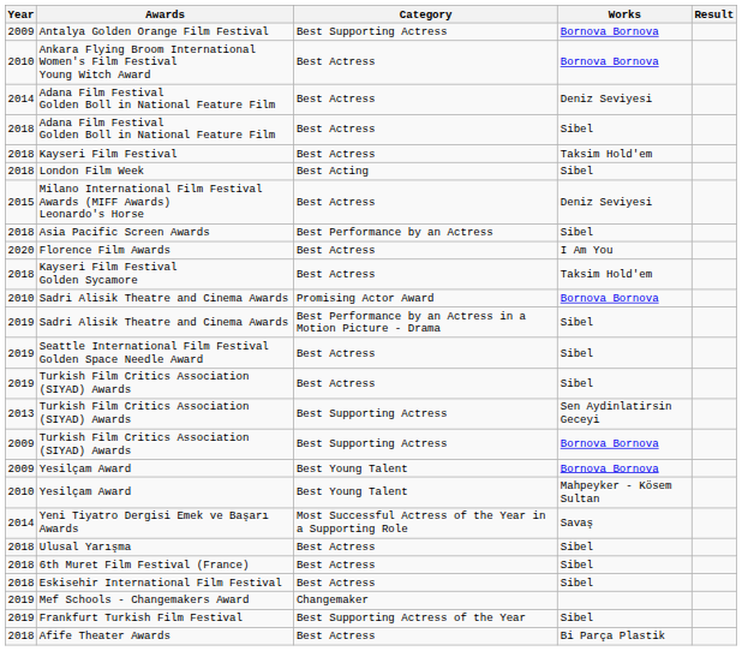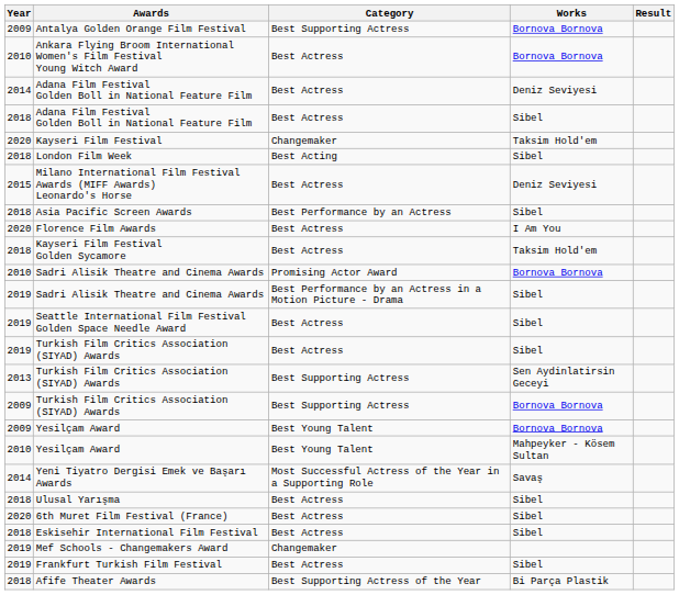 <table class="wikitable sortable">
 <tr>
 <th>Year</th>
 <th>Awards</th>
 <th>Category</th>
 <th>Works</th>
 <th>Result</th>
 </tr>
 <tr>
 <td>2009</td>
 <td>Antalya Golden Orange Film Festival</td>
 <td>Best Supporting Actress</td>
 <td><a href='#'>Bornova Bornova</a></td>
 <td></td>
 </tr>
 <tr>
 <td>2010</td>
 <td>Ankara Flying Broom International Women's Film Festival<br>Young Witch Award</td>
 <td>Best Actress</td>
 <td><a href='#'>Bornova Bornova</a></td>
 <td></td>
 </tr>
 <tr>
 <td>2014</td>
 <td>Adana Film Festival<br>Golden Boll in National Feature Film</td>
 <td>Best Actress</td>
 <td>Deniz Seviyesi</td>
 <td></td>
 </tr>
 <tr>
 <td>2018</td>
 <td>Adana Film Festival<br>Golden Boll in National Feature Film</td>
 <td>Best Actress</td>
 <td>Sibel</td>
 <td></td>
 </tr>
 <tr>
-<td>2018</td>
+<td>2020</td>
 <td>Kayseri Film Festival</td>
-<td>Best Actress</td>
+<td>Changemaker</td>
 <td>Taksim Hold'em</td>
 <td></td>
 </tr>
 <tr>
 <td>2018</td>
 <td>London Film Week</td>
 <td>Best Acting</td>
 <td>Sibel</td>
 <td></td>
 </tr>
 <tr>
 <td>2015</td>
 <td>Milano International Film Festival Awards (MIFF Awards)<br>Leonardo's Horse</td>
 <td>Best Actress</td>
 <td>Deniz Seviyesi</td>
 <td></td>
 </tr>
 <tr>
 <td>2018</td>
 <td>Asia Pacific Screen Awards</td>
 <td>Best Performance by an Actress</td>
 <td>Sibel</td>
 <td></td>
 </tr>
 <tr>
 <td>2020</td>
 <td>Florence Film Awards</td>
 <td>Best Actress</td>
 <td>I Am You</td>
 <td></td>
 </tr>
 <tr>
 <td>2018</td>
 <td>Kayseri Film Festival<br>Golden Sycamore</td>
 <td>Best Actress</td>
 <td>Taksim Hold'em</td>
 <td></td>
 </tr>
 <tr>
 <td>2010</td>
 <td>Sadri Alisik Theatre and Cinema Awards</td>
 <td>Promising Actor Award</td>
 <td><a href='#'>Bornova Bornova</a></td>
 <td></td>
 </tr>
 <tr>
 <td>2019</td>
 <td>Sadri Alisik Theatre and Cinema Awards</td>
 <td>Best Performance by an Actress in a Motion Picture - Drama</td>
 <td>Sibel</td>
 <td></td>
 </tr>
 <tr>
 <td>2019</td>
 <td>Seattle International Film Festival<br>Golden Space Needle Award</td>
 <td>Best Actress</td>
 <td>Sibel</td>
 <td></td>
 </tr>
 <tr>
 <td>2019</td>
 <td>Turkish Film Critics Association (SIYAD) Awards</td>
 <td>Best Actress</td>
 <td>Sibel</td>
 <td></td>
 </tr>
 <tr>
 <td>2013</td>
 <td>Turkish Film Critics Association (SIYAD) Awards</td>
 <td>Best Supporting Actress</td>
 <td>Sen Aydinlatirsin Geceyi</td>
 <td></td>
 </tr>
 <tr>
 <td>2009</td>
 <td>Turkish Film Critics Association (SIYAD) Awards</td>
 <td>Best Supporting Actress</td>
 <td><a href='#'>Bornova Bornova</a></td>
 <td></td>
 </tr>
 <tr>
 <td>2009</td>
 <td>Yesilçam Award</td>
 <td>Best Young Talent</td>
 <td><a href='#'>Bornova Bornova</a></td>
 <td></td>
 </tr>
 <tr>
 <td>2010</td>
 <td>Yesilçam Award</td>
 <td>Best Young Talent</td>
 <td>Mahpeyker - Kösem Sultan</td>
 <td></td>
 </tr>
 <tr>
 <td>2014</td>
 <td>Yeni Tiyatro Dergisi Emek ve Başarı Awards</td>
 <td>Most Successful Actress of the Year in a Supporting Role</td>
 <td>Savaş</td>
 <td></td>
 </tr>
 <tr>
 <td>2018</td>
 <td>Ulusal Yarışma</td>
 <td>Best Actress</td>
 <td>Sibel</td>
 <td></td>
 </tr>
 <tr>
-<td>2018</td>
+<td>2020</td>
 <td>6th Muret Film Festival (France)</td>
 <td>Best Actress</td>
 <td>Sibel</td>
 <td></td>
 </tr>
 <tr>
 <td>2018</td>
 <td>Eskisehir International Film Festival</td>
 <td>Best Actress</td>
 <td>Sibel</td>
 <td></td>
 </tr>
 <tr>
 <td>2019</td>
 <td>Mef Schools - Changemakers Award</td>
 <td>Changemaker</td>
 <td></td>
 <td></td>
 </tr>
 <tr>
 <td>2019</td>
 <td>Frankfurt Turkish Film Festival</td>
-<td>Best Supporting Actress of the Year</td>
+<td>Best Actress</td>
 <td>Sibel</td>
 <td></td>
 </tr>
 <tr>
 <td>2018</td>
 <td>Afife Theater Awards</td>
-<td>Best Actress</td>
+<td>Best Supporting Actress of the Year</td>
 <td>Bi Parça Plastik</td>
 <td></td>
 </tr>
 </table>
